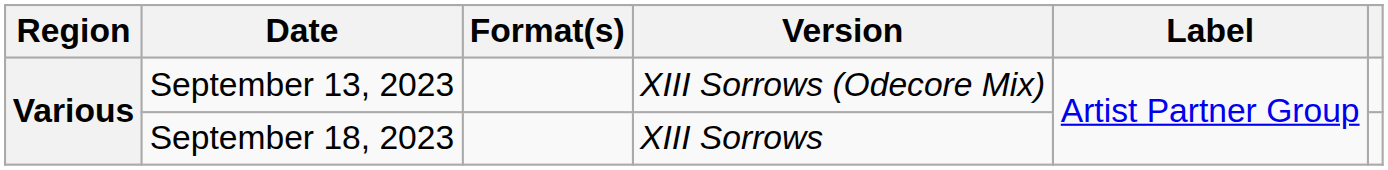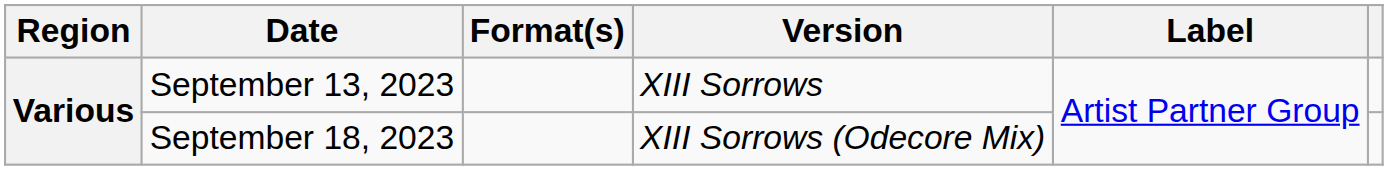 <table class="wikitable plainrowheaders">
 <tr>
 <th scope="col">Region</th>
 <th scope="col">Date</th>
 <th scope="col">Format(s)</th>
 <th scope="col">Version</th>
 <th scope="col">Label</th>
 <th scope="col"></th>
 </tr>
 <tr>
 <th scope="row" rowspan="2">Various</th>
 <td>September 13, 2023</td>
 <td></td>
-<td><em>XIII Sorrows (Odecore Mix)</em></td>
+<td><em>XIII Sorrows</em></td>
 <td rowspan="2"><a href='#'>Artist Partner Group</a></td>
 <td style="text-align:center;"></td>
 </tr>
 <tr>
 <td>September 18, 2023</td>
 <td></td>
-<td><em>XIII Sorrows</em></td>
+<td><em>XIII Sorrows (Odecore Mix)</em></td>
 <td style="text-align:center;"></td>
 </tr>
 </table>
